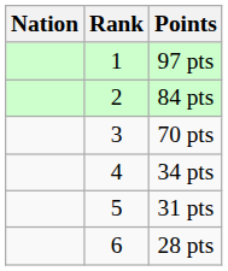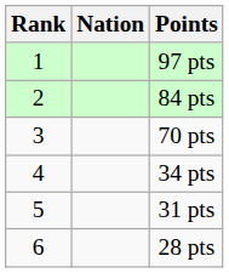 <table class="wikitable sortable" style="text-align:center">
 <tr>
+<th>Rank</th>
 <th>Nation</th>
-<th>Rank</th>
 <th>Points</th>
 </tr>
 <tr style="background-color:#ccffcc">
+<td>1</td>
 <td align=left></td>
-<td>1</td>
 <td>97 pts</td>
 </tr>
 <tr style="background-color:#ccffcc">
+<td>2</td>
 <td align=left></td>
-<td>2</td>
 <td>84 pts</td>
 </tr>
 <tr>
+<td>3</td>
 <td align=left></td>
-<td>3</td>
 <td>70 pts</td>
 </tr>
 <tr>
+<td>4</td>
 <td align=left></td>
-<td>4</td>
 <td>34 pts</td>
 </tr>
 <tr>
+<td>5</td>
 <td align=left></td>
-<td>5</td>
 <td>31 pts</td>
 </tr>
 <tr>
+<td>6</td>
 <td align=left></td>
-<td>6</td>
 <td>28 pts</td>
 </tr>
 </table>
